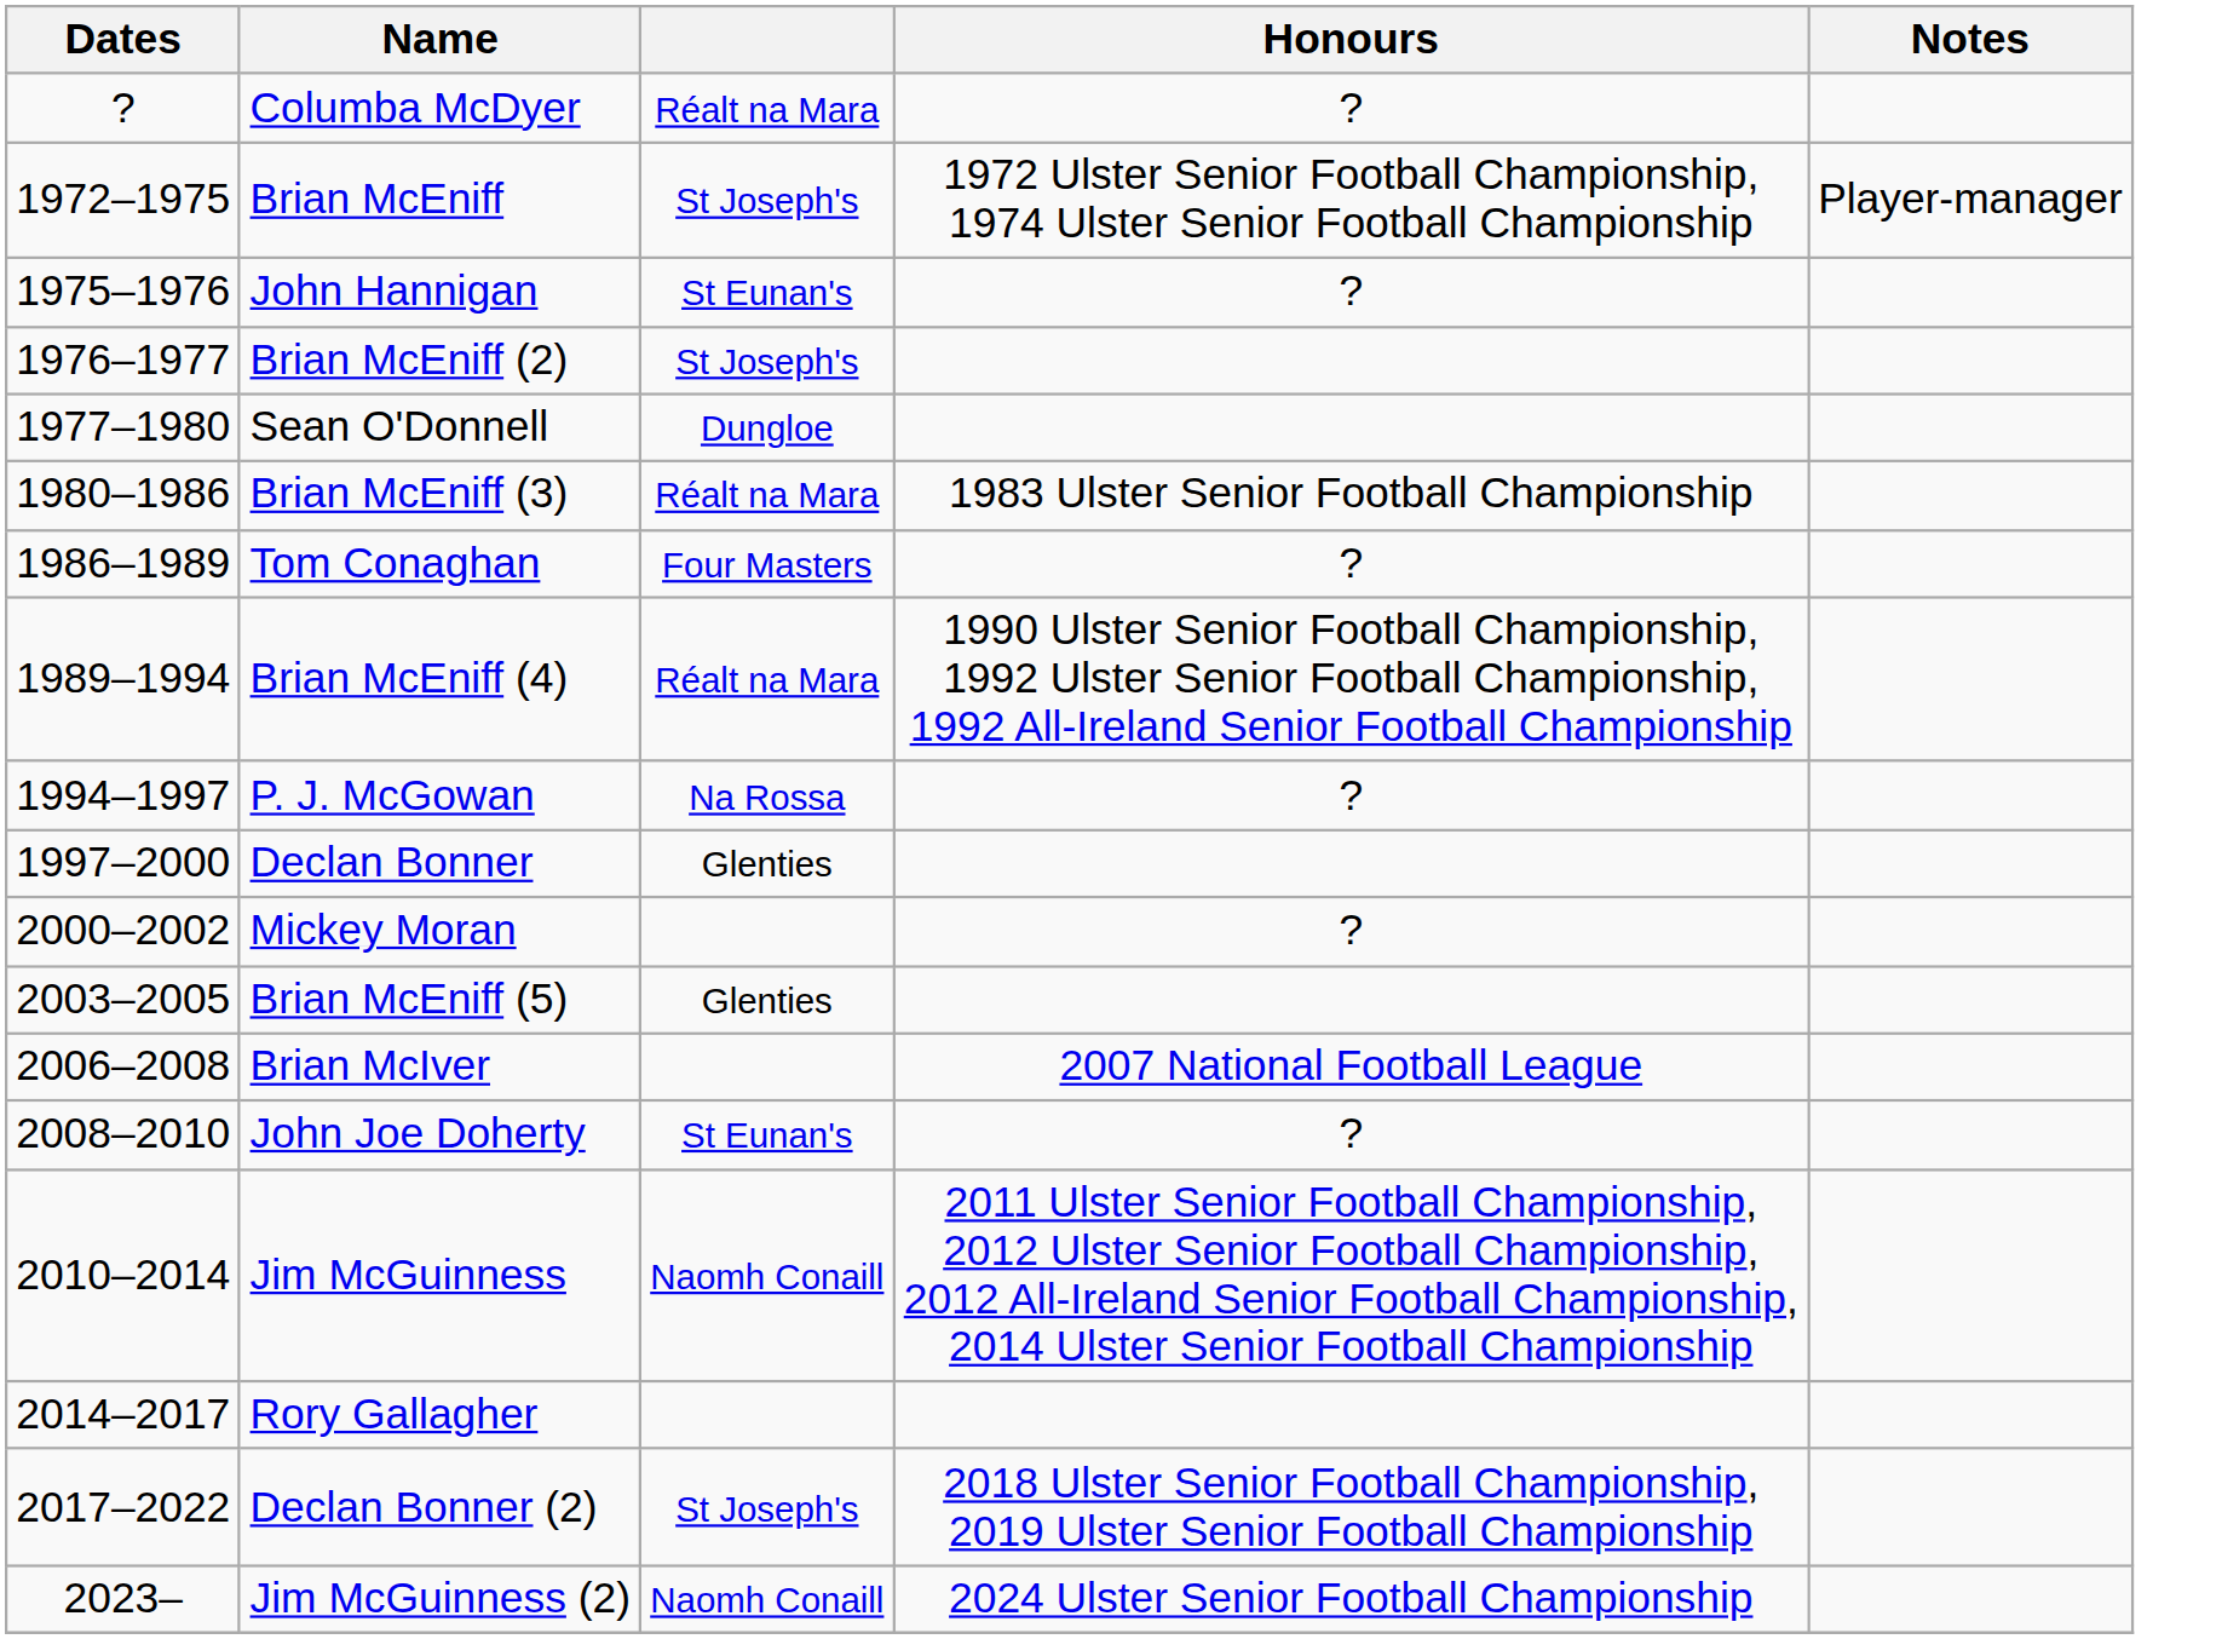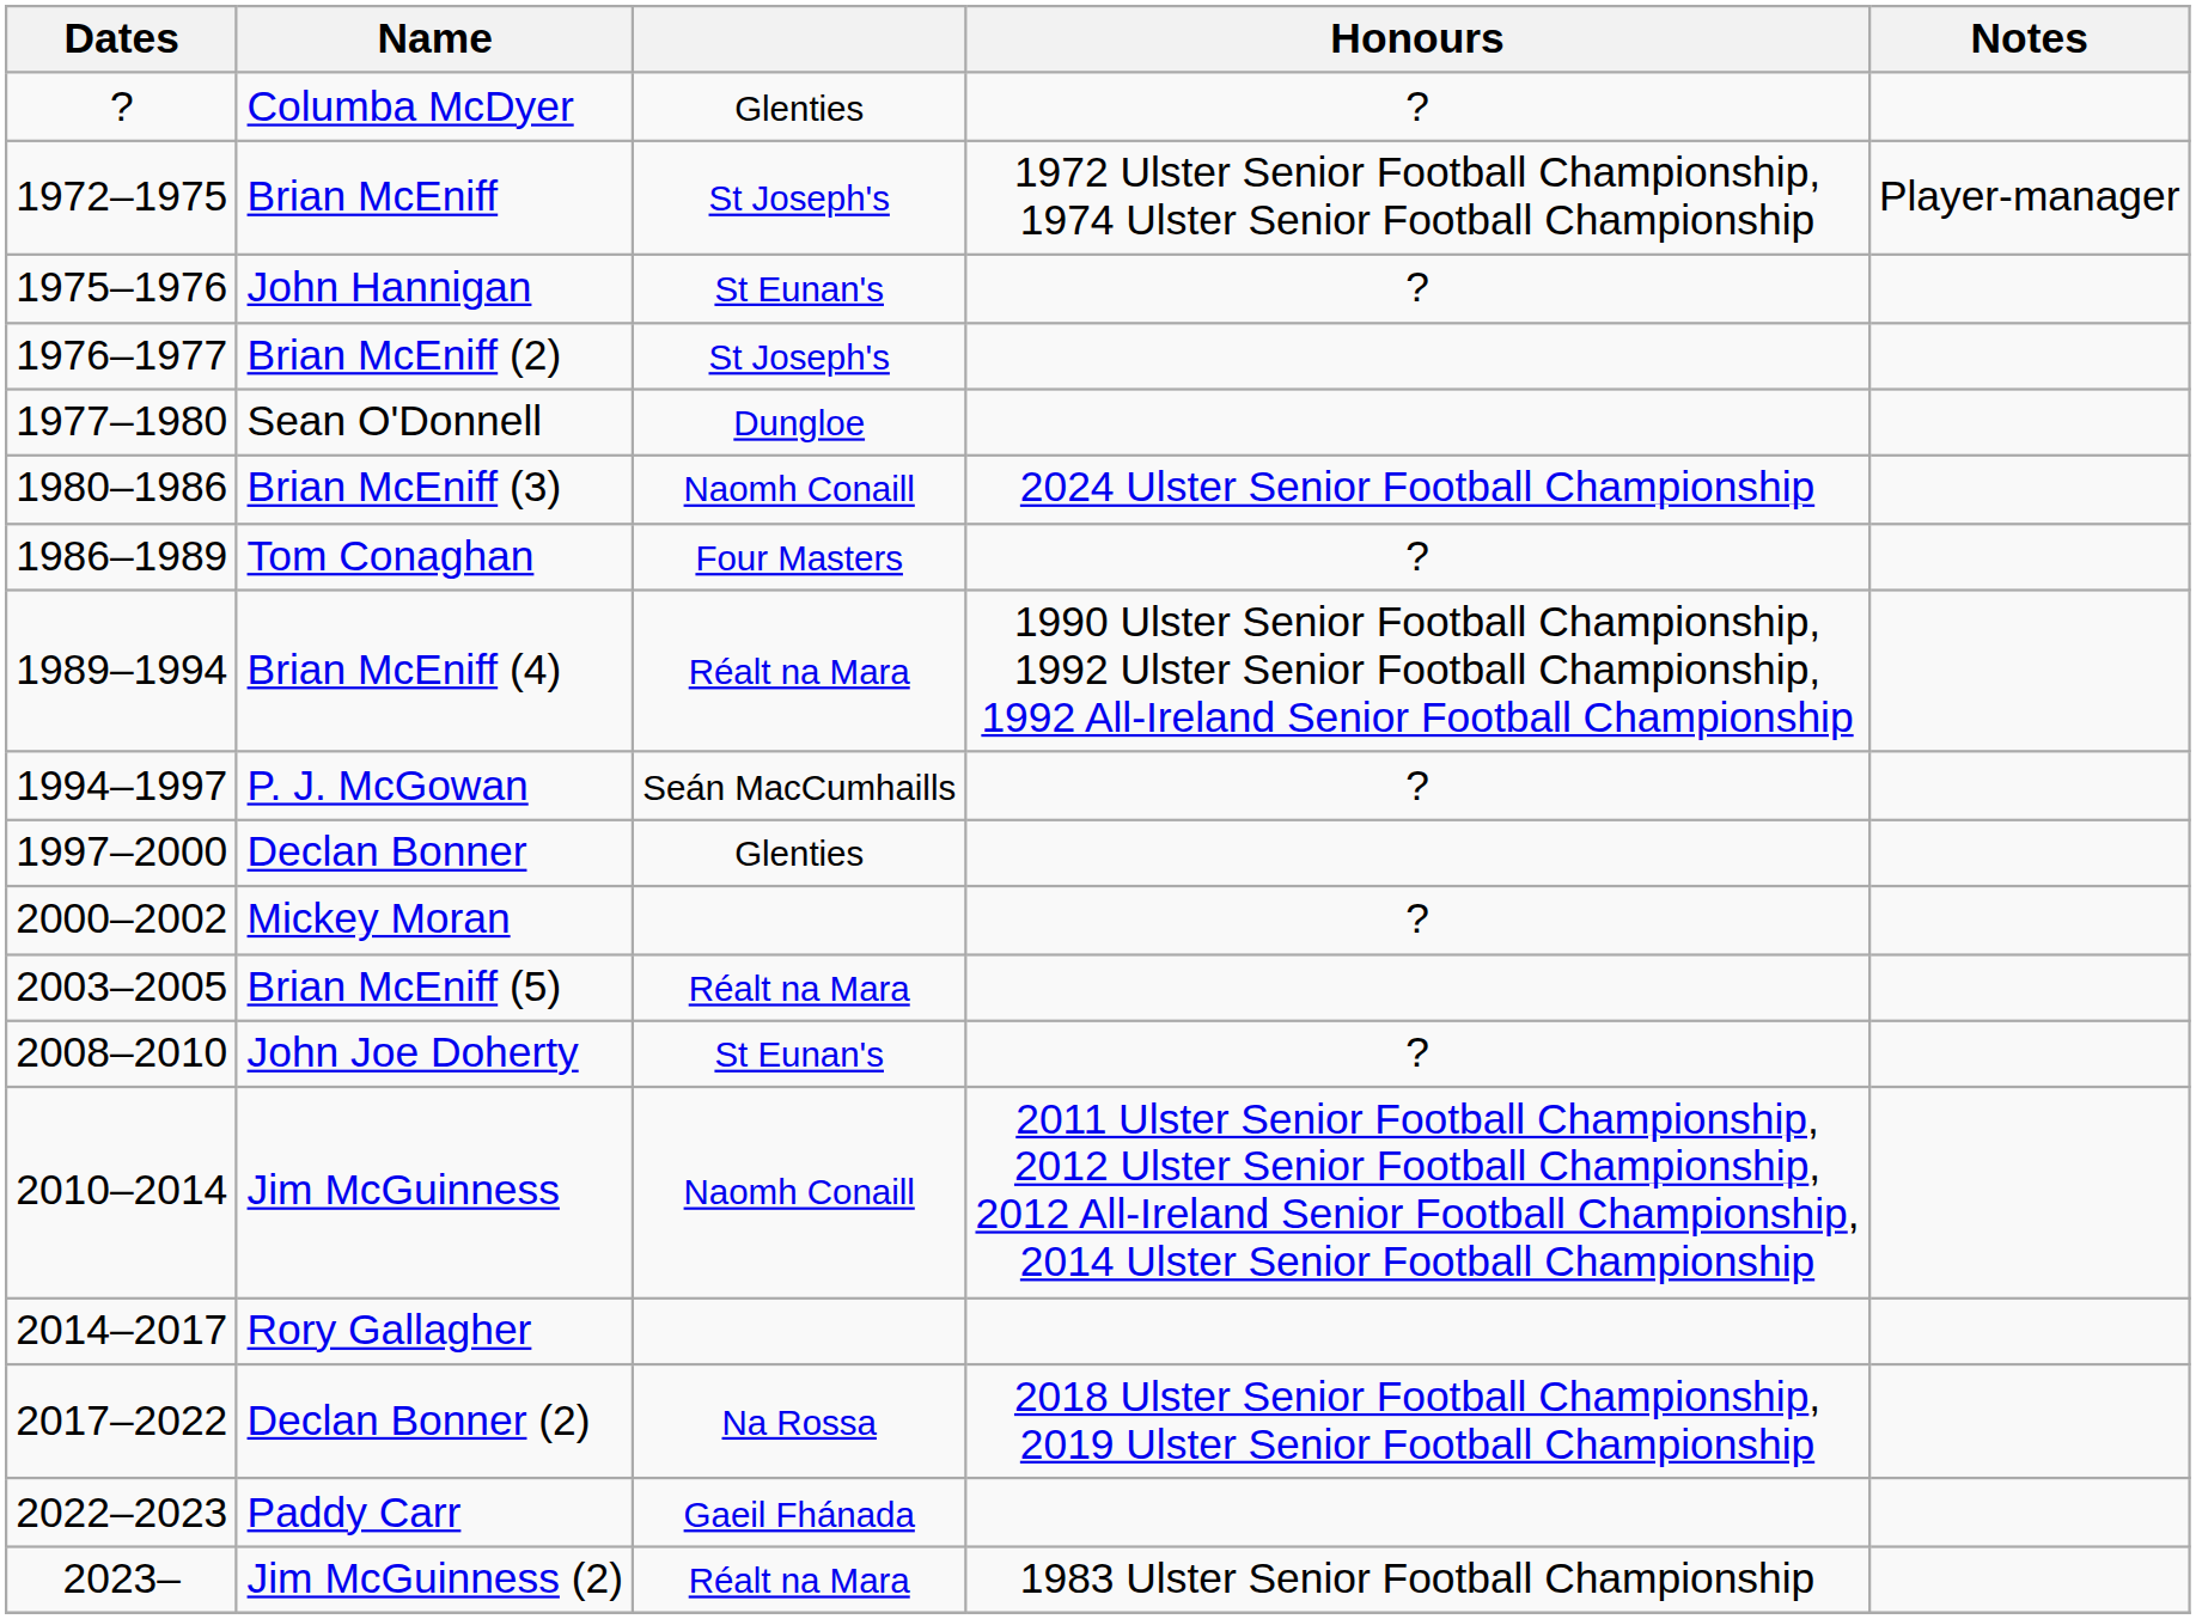 <table class="wikitable sortable" style="text-align: center;">
 <tr>
 <th>Dates</th>
 <th>Name</th>
 <th></th>
 <th class="unsortable">Honours</th>
 <th class="unsortable">Notes</th>
 </tr>
 <tr>
 <td>?</td>
 <td style="text-align: left;"><a href='#'>Columba McDyer</a></td>
-<td><small><a href='#'>Réalt na Mara</a></small></td>
+<td><small>Glenties</small></td>
 <td>?</td>
 <td></td>
 </tr>
 <tr>
 <td>1972–1975</td>
 <td style="text-align: left;"><a href='#'>Brian McEniff</a></td>
 <td><small><a href='#'>St Joseph's</a></small></td>
 <td>1972 Ulster Senior Football Championship,<br>1974 Ulster Senior Football Championship</td>
 <td>Player-manager</td>
 </tr>
 <tr>
 <td>1975–1976</td>
 <td style="text-align: left;"><a href='#'>John Hannigan</a></td>
 <td><small><a href='#'>St Eunan's</a></small></td>
 <td>?</td>
 <td></td>
 </tr>
 <tr>
 <td>1976–1977</td>
 <td style="text-align: left;"><a href='#'>Brian McEniff</a> (2)</td>
 <td><small><a href='#'>St Joseph's</a></small></td>
 <td></td>
 <td></td>
 </tr>
 <tr>
 <td>1977–1980</td>
 <td style="text-align: left;">Sean O'Donnell</td>
 <td><small><a href='#'>Dungloe</a></small></td>
 <td></td>
 <td></td>
 </tr>
 <tr>
 <td>1980–1986</td>
 <td style="text-align: left;"><a href='#'>Brian McEniff</a> (3)</td>
-<td><small><a href='#'>Réalt na Mara</a></small></td>
-<td>1983 Ulster Senior Football Championship</td>
+<td><small><a href='#'>Naomh Conaill</a></small></td>
+<td><a href='#'>2024 Ulster Senior Football Championship</a></td>
 <td></td>
 </tr>
 <tr>
 <td>1986–1989</td>
 <td style="text-align: left;"><a href='#'>Tom Conaghan</a></td>
 <td><small><a href='#'>Four Masters</a></small></td>
 <td>?</td>
 <td></td>
 </tr>
 <tr>
 <td>1989–1994</td>
 <td style="text-align: left;"><a href='#'>Brian McEniff</a> (4)</td>
 <td><small><a href='#'>Réalt na Mara</a></small></td>
 <td>1990 Ulster Senior Football Championship,<br>1992 Ulster Senior Football Championship,<br><a href='#'>1992 All-Ireland Senior Football Championship</a></td>
 <td></td>
 </tr>
 <tr>
 <td>1994–1997</td>
 <td style="text-align: left;"><a href='#'>P. J. McGowan</a></td>
-<td><small><a href='#'>Na Rossa</a></small></td>
+<td><small>Seán MacCumhaills</small></td>
 <td>?</td>
 <td></td>
 </tr>
 <tr>
 <td>1997–2000</td>
 <td style="text-align: left;"><a href='#'>Declan Bonner</a></td>
 <td><small>Glenties</small></td>
 <td></td>
 <td></td>
 </tr>
 <tr>
 <td>2000–2002</td>
 <td style="text-align: left;"><a href='#'>Mickey Moran</a></td>
 <td><small></small></td>
 <td>?</td>
 <td></td>
 </tr>
 <tr>
 <td>2003–2005</td>
 <td style="text-align: left;"><a href='#'>Brian McEniff</a> (5)</td>
-<td><small>Glenties</small></td>
+<td><small><a href='#'>Réalt na Mara</a></small></td>
 <td></td>
-<td></td>
-</tr>
-<tr>
-<td>2006–2008</td>
-<td style="text-align: left;"><a href='#'>Brian McIver</a></td>
-<td><small></small></td>
-<td><a href='#'>2007 National Football League</a></td>
 <td></td>
 </tr>
 <tr>
 <td>2008–2010</td>
 <td style="text-align: left;"><a href='#'>John Joe Doherty</a></td>
 <td><small><a href='#'>St Eunan's</a></small></td>
 <td>?</td>
 <td></td>
 </tr>
 <tr>
 <td>2010–2014</td>
 <td style="text-align: left;"><a href='#'>Jim McGuinness</a></td>
 <td><small><a href='#'>Naomh Conaill</a></small></td>
 <td><a href='#'>2011 Ulster Senior Football Championship</a>,<br><a href='#'>2012 Ulster Senior Football Championship</a>,<br><a href='#'>2012 All-Ireland Senior Football Championship</a>,<br><a href='#'>2014 Ulster Senior Football Championship</a></td>
 <td></td>
 </tr>
 <tr>
 <td>2014–2017</td>
 <td style="text-align: left;"><a href='#'>Rory Gallagher</a></td>
 <td><small></small></td>
 <td></td>
 <td></td>
 </tr>
 <tr>
 <td>2017–2022</td>
 <td style="text-align: left;"><a href='#'>Declan Bonner</a> (2)</td>
-<td><small><a href='#'>St Joseph's</a></small></td>
+<td><small><a href='#'>Na Rossa</a></small></td>
 <td><a href='#'>2018 Ulster Senior Football Championship</a>,<br><a href='#'>2019 Ulster Senior Football Championship</a></td>
+<td></td>
+</tr>
+<tr>
+<td>2022–2023</td>
+<td style="text-align: left;"><a href='#'>Paddy Carr</a></td>
+<td><small><a href='#'>Gaeil Fhánada</a></small></td>
+<td></td>
 <td></td>
 </tr>
 <tr>
 <td>2023–</td>
 <td style="text-align: left;"><a href='#'>Jim McGuinness</a> (2)</td>
-<td><small><a href='#'>Naomh Conaill</a></small></td>
-<td><a href='#'>2024 Ulster Senior Football Championship</a></td>
+<td><small><a href='#'>Réalt na Mara</a></small></td>
+<td>1983 Ulster Senior Football Championship</td>
 <td></td>
 </tr>
 <tr>
 </tr>
 </table>
